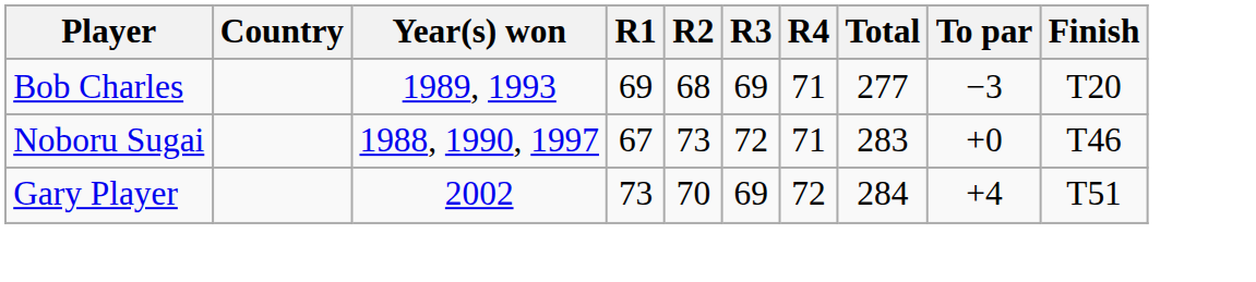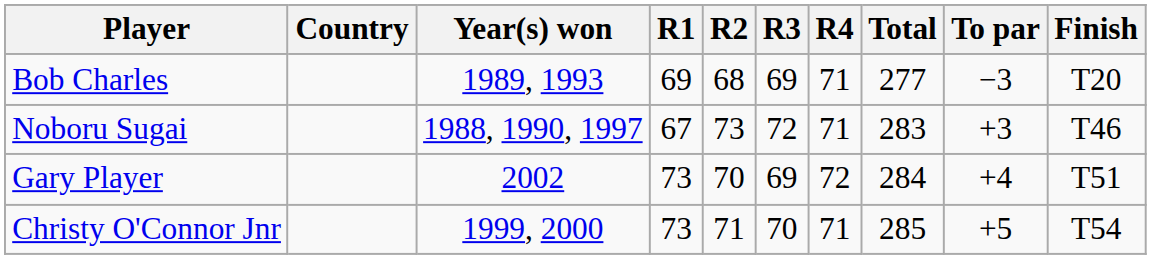 <table class="wikitable" style="text-align:center">
 <tr>
 <th>Player</th>
 <th>Country</th>
 <th>Year(s) won</th>
 <th>R1</th>
 <th>R2</th>
 <th>R3</th>
 <th>R4</th>
 <th>Total</th>
 <th>To par</th>
 <th>Finish</th>
 </tr>
 <tr>
 <td align=left><a href='#'>Bob Charles</a></td>
 <td align=left></td>
 <td><a href='#'>1989</a>, <a href='#'>1993</a></td>
 <td>69</td>
 <td>68</td>
 <td>69</td>
 <td>71</td>
 <td>277</td>
 <td>−3</td>
 <td>T20</td>
 </tr>
 <tr>
 <td align=left><a href='#'>Noboru Sugai</a></td>
 <td align=left></td>
 <td><a href='#'>1988</a>, <a href='#'>1990</a>, <a href='#'>1997</a></td>
 <td>67</td>
 <td>73</td>
 <td>72</td>
 <td>71</td>
 <td>283</td>
-<td>+0</td>
+<td>+3</td>
 <td>T46</td>
 </tr>
 <tr>
 <td align=left><a href='#'>Gary Player</a></td>
 <td align=left></td>
 <td><a href='#'>2002</a></td>
 <td>73</td>
 <td>70</td>
 <td>69</td>
 <td>72</td>
 <td>284</td>
 <td>+4</td>
 <td>T51</td>
 </tr>
+<tr>
+<td align=left><a href='#'>Christy O'Connor Jnr</a></td>
+<td align=left></td>
+<td><a href='#'>1999</a>, <a href='#'>2000</a></td>
+<td>73</td>
+<td>71</td>
+<td>70</td>
+<td>71</td>
+<td>285</td>
+<td>+5</td>
+<td>T54</td>
+</tr>
 </table>
